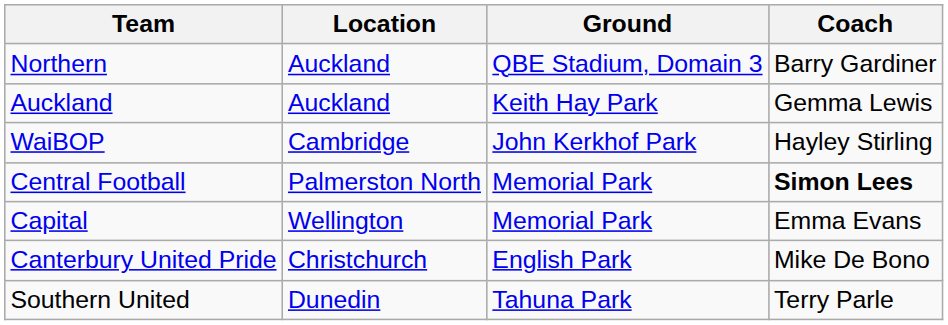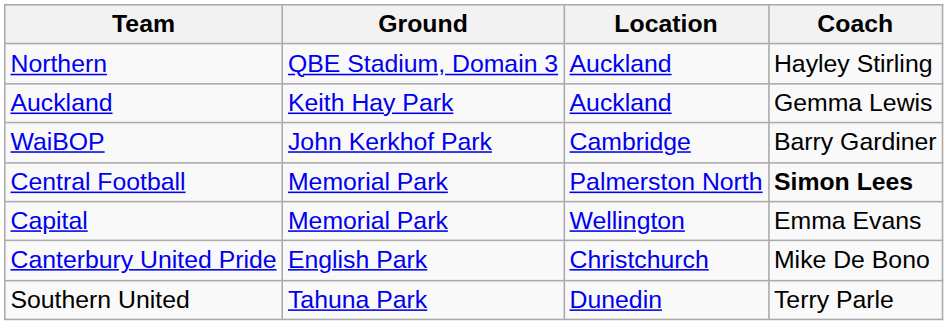 <table class="wikitable sortable">
 <tr>
 <th>Team</th>
+<th>Ground</th>
 <th>Location</th>
-<th>Ground</th>
 <th>Coach</th>
 </tr>
 <tr>
 <td><a href='#'>Northern</a></td>
+<td><a href='#'>QBE Stadium, Domain 3</a></td>
 <td><a href='#'>Auckland</a></td>
-<td><a href='#'>QBE Stadium, Domain 3</a></td>
-<td>Barry Gardiner</td>
+<td>Hayley Stirling</td>
 </tr>
 <tr>
 <td><a href='#'>Auckland</a></td>
+<td><a href='#'>Keith Hay Park</a></td>
 <td><a href='#'>Auckland</a></td>
-<td><a href='#'>Keith Hay Park</a></td>
 <td>Gemma Lewis</td>
 </tr>
 <tr>
 <td><a href='#'>WaiBOP</a></td>
+<td><a href='#'>John Kerkhof Park</a></td>
 <td><a href='#'>Cambridge</a></td>
-<td><a href='#'>John Kerkhof Park</a></td>
-<td>Hayley Stirling</td>
+<td>Barry Gardiner</td>
 </tr>
 <tr>
 <td><a href='#'>Central Football</a></td>
+<td><a href='#'>Memorial Park</a></td>
 <td><a href='#'>Palmerston North</a></td>
-<td><a href='#'>Memorial Park</a></td>
 <td><strong>Simon Lees</strong></td>
 </tr>
 <tr>
 <td><a href='#'>Capital</a></td>
+<td><a href='#'>Memorial Park</a></td>
 <td><a href='#'>Wellington</a></td>
-<td><a href='#'>Memorial Park</a></td>
 <td>Emma Evans</td>
 </tr>
 <tr>
 <td><a href='#'>Canterbury United Pride</a></td>
+<td><a href='#'>English Park</a></td>
 <td><a href='#'>Christchurch</a></td>
-<td><a href='#'>English Park</a></td>
 <td>Mike De Bono</td>
 </tr>
 <tr>
 <td>Southern United</td>
+<td><a href='#'>Tahuna Park</a></td>
 <td><a href='#'>Dunedin</a></td>
-<td><a href='#'>Tahuna Park</a></td>
 <td>Terry Parle</td>
 </tr>
 </table>
